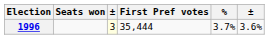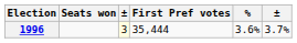 <table class="wikitable">
 <tr>
 <th>Election</th>
 <th>Seats won</th>
 <th>±</th>
 <th>First Pref votes</th>
 <th>%</th>
 <th>±</th>
 </tr>
 <tr>
 <th><a href='#'>1996</a></th>
 <td></td>
 <td style="background: lightyellow;">3</td>
 <td>35,444</td>
+<td>3.6%</td>
 <td>3.7%</td>
-<td>3.6%</td>
 </tr>
 </table>
